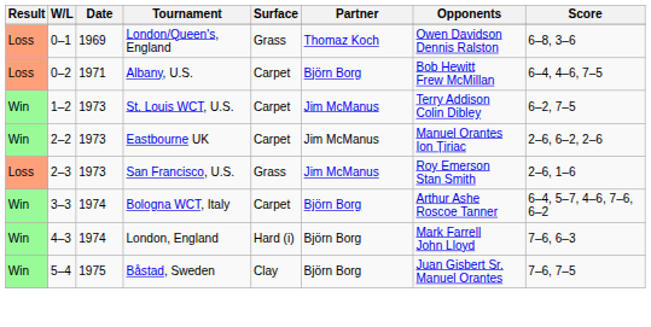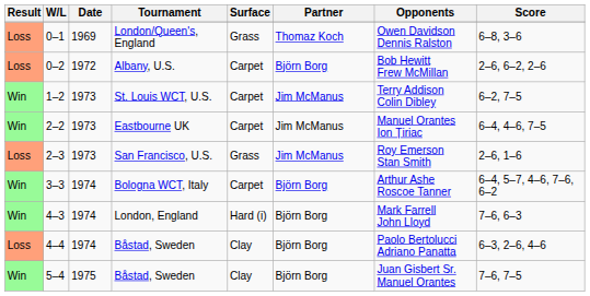 <table class="sortable wikitable">
 <tr>
 <th>Result</th>
 <th class="unsortable">W/L</th>
 <th style="width:55px">Date</th>
 <th style="width:160px">Tournament</th>
 <th style="width:55px">Surface</th>
 <th style="width:140px">Partner</th>
 <th style="width:140px">Opponents</th>
 <th style="width:150px" class="unsortable">Score</th>
 </tr>
 <tr>
 </tr>
 <tr>
 <td style="background:#ffa07a;">Loss</td>
 <td>0–1</td>
 <td>1969</td>
 <td><a href='#'>London/Queen's</a>, England</td>
 <td>Grass</td>
 <td> <a href='#'>Thomaz Koch</a></td>
 <td> <a href='#'>Owen Davidson</a> <br>  <a href='#'>Dennis Ralston</a></td>
 <td>6–8, 3–6</td>
 </tr>
 <tr>
 <td style="background:#ffa07a;">Loss</td>
 <td>0–2</td>
-<td>1971</td>
+<td>1972</td>
 <td><a href='#'>Albany</a>, U.S.</td>
 <td>Carpet</td>
 <td> <a href='#'>Björn Borg</a></td>
 <td> <a href='#'>Bob Hewitt</a> <br>  <a href='#'>Frew McMillan</a></td>
-<td>6–4, 4–6, 7–5</td>
+<td>2–6, 6–2, 2–6</td>
 </tr>
 <tr>
 <td style="background:#98fb98;">Win</td>
 <td>1–2</td>
 <td>1973</td>
 <td><a href='#'>St. Louis WCT</a>, U.S.</td>
 <td>Carpet</td>
 <td> <a href='#'>Jim McManus</a></td>
 <td> <a href='#'>Terry Addison</a> <br>  <a href='#'>Colin Dibley</a></td>
 <td>6–2, 7–5</td>
 </tr>
 <tr>
 <td style="background:#98fb98;">Win</td>
 <td>2–2</td>
 <td>1973</td>
 <td><a href='#'>Eastbourne</a> UK</td>
 <td>Carpet</td>
 <td> Jim McManus</td>
 <td> <a href='#'>Manuel Orantes</a> <br>  <a href='#'>Ion Țiriac</a></td>
-<td>2–6, 6–2, 2–6</td>
+<td>6–4, 4–6, 7–5</td>
 </tr>
 <tr>
 <td style="background:#ffa07a;">Loss</td>
 <td>2–3</td>
 <td>1973</td>
 <td><a href='#'>San Francisco</a>, U.S.</td>
 <td>Grass</td>
 <td> <a href='#'>Jim McManus</a></td>
 <td> <a href='#'>Roy Emerson</a> <br>  <a href='#'>Stan Smith</a></td>
 <td>2–6, 1–6</td>
 </tr>
 <tr>
 <td style="background:#98fb98;">Win</td>
 <td>3–3</td>
 <td>1974</td>
 <td><a href='#'>Bologna WCT</a>, Italy</td>
 <td>Carpet</td>
 <td> <a href='#'>Björn Borg</a></td>
 <td> <a href='#'>Arthur Ashe</a> <br>  <a href='#'>Roscoe Tanner</a></td>
 <td>6–4, 5–7, 4–6, 7–6, 6–2</td>
 </tr>
 <tr>
 <td style="background:#98fb98;">Win</td>
 <td>4–3</td>
 <td>1974</td>
 <td>London, England</td>
 <td>Hard (i)</td>
 <td> Björn Borg</td>
 <td> <a href='#'>Mark Farrell</a> <br>  <a href='#'>John Lloyd</a></td>
 <td>7–6, 6–3</td>
 </tr>
 <tr>
+<td style="background:#ffa07a;">Loss</td>
+<td>4–4</td>
+<td>1974</td>
+<td><a href='#'>Båstad</a>, Sweden</td>
+<td>Clay</td>
+<td> Björn Borg</td>
+<td> <a href='#'>Paolo Bertolucci</a> <br>  <a href='#'>Adriano Panatta</a></td>
+<td>6–3, 2–6, 4–6</td>
+</tr>
+<tr>
 <td style="background:#98fb98;">Win</td>
 <td>5–4</td>
 <td>1975</td>
 <td><a href='#'>Båstad</a>, Sweden</td>
 <td>Clay</td>
 <td> Björn Borg</td>
 <td> <a href='#'>Juan Gisbert Sr.</a> <br>  <a href='#'>Manuel Orantes</a></td>
 <td>7–6, 7–5</td>
 </tr>
 </table>
